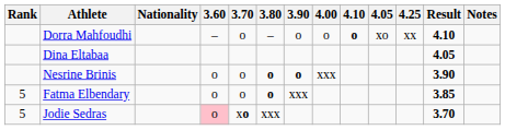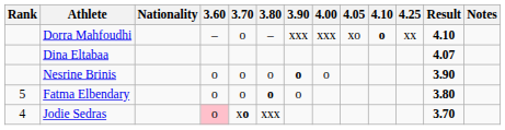 <table class="wikitable sortable" style="text-align:center">
 <tr>
 <th>Rank</th>
 <th>Athlete</th>
 <th>Nationality</th>
 <th>3.60</th>
 <th>3.70</th>
 <th>3.80</th>
 <th>3.90</th>
 <th>4.00</th>
+<th>4.05</th>
 <th>4.10</th>
-<th>4.05</th>
 <th>4.25</th>
 <th>Result</th>
 <th>Notes</th>
 </tr>
 <tr>
 <td></td>
 <td align="left"><a href='#'>Dorra Mahfoudhi</a></td>
 <td align=left></td>
 <td>–</td>
 <td>o</td>
 <td>–</td>
-<td>o</td>
-<td>o</td>
+<td>xxx</td>
+<td>xxx</td>
+<td>xo</td>
 <td><strong>o</strong></td>
-<td>xo</td>
 <td>xx</td>
 <td><strong>4.10</strong></td>
 <td></td>
 </tr>
 <tr>
 <td></td>
 <td align="left"><a href='#'>Dina Eltabaa</a></td>
 <td align=left></td>
 <td></td>
 <td></td>
 <td></td>
 <td></td>
 <td></td>
 <td></td>
 <td></td>
 <td></td>
-<td><strong>4.05</strong></td>
+<td><strong>4.07</strong></td>
 <td></td>
 </tr>
 <tr>
 <td></td>
 <td align="left"><a href='#'>Nesrine Brinis</a></td>
 <td align=left></td>
 <td>o</td>
 <td>o</td>
+<td>o</td>
 <td><strong>o</strong></td>
-<td><strong>o</strong></td>
-<td>xxx</td>
+<td>o</td>
 <td></td>
 <td></td>
 <td></td>
 <td><strong>3.90</strong></td>
 <td></td>
 </tr>
 <tr>
 <td>5</td>
 <td align="left"><a href='#'>Fatma Elbendary</a></td>
 <td align=left></td>
 <td>o</td>
 <td>o</td>
 <td><strong>o</strong></td>
-<td>xxx</td>
+<td>o</td>
 <td></td>
 <td></td>
 <td></td>
 <td></td>
-<td><strong>3.85</strong></td>
+<td><strong>3.80</strong></td>
 <td></td>
 </tr>
 <tr>
-<td>5</td>
+<td>4</td>
 <td align="left"><a href='#'>Jodie Sedras</a></td>
 <td align=left></td>
 <td style="background: pink;">o</td>
 <td>x<strong>o</strong></td>
 <td>xxx</td>
 <td></td>
 <td></td>
 <td></td>
 <td></td>
 <td></td>
 <td><strong>3.70</strong></td>
 <td></td>
 </tr>
 </table>
